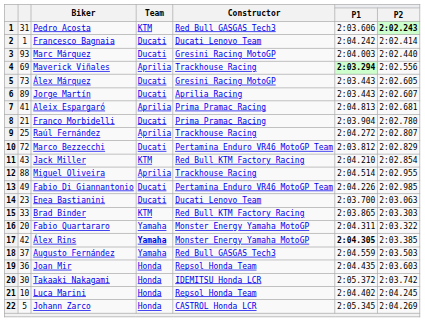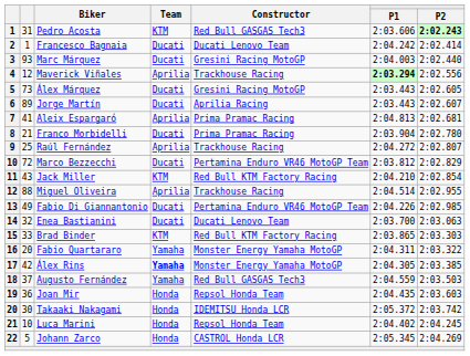 <table class="wikitable sortable" style="font-size: 85%;">
 <tr>
 <th rowspan="2"></th>
 <th rowspan="2"></th>
 <th rowspan="2">Biker</th>
 <th rowspan="2">Team</th>
 <th rowspan="2">Constructor</th>
 <th colspan="3" style="background:#eaecf0; text-align:center;"></th>
 </tr>
 <tr>
 <th scope="col">P1</th>
 <th scope="col">P2</th>
 </tr>
 <tr>
 <th scope="row">1</th>
 <td align="center">31</td>
 <td> <a href='#'>Pedro Acosta</a></td>
 <td><a href='#'>KTM</a></td>
 <td><a href='#'>Red Bull GASGAS Tech3</a></td>
 <td>2:03.606</td>
 <td style="background:#ccffcc;"><strong>2:02.243</strong></td>
 </tr>
 <tr>
 <th scope="row">2</th>
 <td align="center">1</td>
 <td> <a href='#'>Francesco Bagnaia</a></td>
 <td><a href='#'>Ducati</a></td>
 <td><a href='#'>Ducati Lenovo Team</a></td>
 <td>2:04.242</td>
 <td>2:02.414</td>
 </tr>
 <tr>
 <th scope="row">3</th>
 <td align="center">93</td>
 <td> <a href='#'>Marc Márquez</a></td>
 <td><a href='#'>Ducati</a></td>
 <td><a href='#'>Gresini Racing MotoGP</a></td>
 <td>2:04.003</td>
 <td>2:02.440</td>
 </tr>
 <tr>
 <th scope="row">4</th>
-<td align="center">69</td>
+<td align="center">12</td>
 <td> <a href='#'>Maverick Viñales</a></td>
 <td><a href='#'>Aprilia</a></td>
 <td><a href='#'>Trackhouse Racing</a></td>
 <td style="background:#ccffcc;"><strong>2:03.294</strong></td>
 <td>2:02.556</td>
 </tr>
 <tr>
 <th scope="row">5</th>
 <td align="center">73</td>
 <td> <a href='#'>Álex Márquez</a></td>
 <td><a href='#'>Ducati</a></td>
 <td><a href='#'>Gresini Racing MotoGP</a></td>
 <td>2:03.443</td>
 <td>2:02.605</td>
 </tr>
 <tr>
 <th scope="row">6</th>
 <td align="center">89</td>
 <td> <a href='#'>Jorge Martín</a></td>
 <td><a href='#'>Ducati</a></td>
 <td><a href='#'>Aprilia Racing</a></td>
 <td>2:03.443</td>
 <td>2:02.607</td>
 </tr>
 <tr>
 <th scope="row">7</th>
 <td align="center">41</td>
 <td> <a href='#'>Aleix Espargaró</a></td>
 <td><a href='#'>Aprilia</a></td>
 <td><a href='#'>Prima Pramac Racing</a></td>
 <td>2:04.813</td>
 <td>2:02.681</td>
 </tr>
 <tr>
 <th scope="row">8</th>
 <td align="center">21</td>
 <td> <a href='#'>Franco Morbidelli</a></td>
 <td><a href='#'>Ducati</a></td>
 <td><a href='#'>Prima Pramac Racing</a></td>
 <td>2:03.904</td>
 <td>2:02.780</td>
 </tr>
 <tr>
 <th scope="row">9</th>
 <td align="center">25</td>
 <td> <a href='#'>Raúl Fernández</a></td>
 <td><a href='#'>Aprilia</a></td>
 <td><a href='#'>Trackhouse Racing</a></td>
 <td>2:04.272</td>
 <td>2:02.807</td>
 </tr>
 <tr>
 <th scope="row">10</th>
 <td align="center">72</td>
 <td> <a href='#'>Marco Bezzecchi</a></td>
 <td><a href='#'>Ducati</a></td>
 <td><a href='#'>Pertamina Enduro VR46 MotoGP Team</a></td>
 <td>2:03.812</td>
 <td>2:02.829</td>
 </tr>
 <tr>
 <th scope="row">11</th>
 <td align="center">43</td>
 <td> <a href='#'>Jack Miller</a></td>
 <td><a href='#'>KTM</a></td>
 <td><a href='#'>Red Bull KTM Factory Racing</a></td>
 <td>2:04.210</td>
 <td>2:02.854</td>
 </tr>
 <tr>
 <th scope="row">12</th>
 <td align="center">88</td>
 <td> <a href='#'>Miguel Oliveira</a></td>
 <td><a href='#'>Aprilia</a></td>
 <td><a href='#'>Trackhouse Racing</a></td>
 <td>2:04.514</td>
 <td>2:02.955</td>
 </tr>
 <tr>
 <th scope="row">13</th>
 <td align="center">49</td>
 <td> <a href='#'>Fabio Di Giannantonio</a></td>
 <td><a href='#'>Ducati</a></td>
 <td><a href='#'>Pertamina Enduro VR46 MotoGP Team</a></td>
 <td>2:04.226</td>
 <td>2:02.985</td>
 </tr>
 <tr>
 <th scope="row">14</th>
-<td align="center">23</td>
+<td align="center">32</td>
 <td> <a href='#'>Enea Bastianini</a></td>
 <td><a href='#'>Ducati</a></td>
 <td><a href='#'>Ducati Lenovo Team</a></td>
 <td>2:03.700</td>
 <td>2:03.063</td>
 </tr>
 <tr>
 <th scope="row">15</th>
 <td align="center">33</td>
 <td> <a href='#'>Brad Binder</a></td>
 <td><a href='#'>KTM</a></td>
 <td><a href='#'>Red Bull KTM Factory Racing</a></td>
 <td>2:03.865</td>
 <td>2:03.303</td>
 </tr>
 <tr>
 <th scope="row">16</th>
 <td align="center">20</td>
 <td> <a href='#'>Fabio Quartararo</a></td>
 <td><a href='#'>Yamaha</a></td>
 <td><a href='#'>Monster Energy Yamaha MotoGP</a></td>
 <td>2:04.311</td>
 <td>2:03.322</td>
 </tr>
 <tr>
 <th scope="row">17</th>
 <td align="center">42</td>
 <td> <a href='#'>Álex Rins</a></td>
 <td><strong><a href='#'>Yamaha</a></strong></td>
 <td><a href='#'>Monster Energy Yamaha MotoGP</a></td>
-<td><strong>2:04.305</strong></td>
+<td>2:04.305</td>
 <td>2:03.385</td>
 </tr>
 <tr>
 <th scope="row">18</th>
 <td align="center">37</td>
 <td> <a href='#'>Augusto Fernández</a></td>
 <td><a href='#'>Yamaha</a></td>
 <td><a href='#'>Red Bull GASGAS Tech3</a></td>
 <td>2:04.559</td>
 <td>2:03.503</td>
 </tr>
 <tr>
 <th scope="row">19</th>
 <td align="center">36</td>
 <td> <a href='#'>Joan Mir</a></td>
 <td><a href='#'>Honda</a></td>
 <td><a href='#'>Repsol Honda Team</a></td>
 <td>2:04.435</td>
 <td>2:03.603</td>
 </tr>
 <tr>
 <th scope="row">20</th>
 <td align="center">30</td>
 <td> <a href='#'>Takaaki Nakagami</a></td>
 <td><a href='#'>Honda</a></td>
 <td><a href='#'>IDEMITSU Honda LCR</a></td>
 <td>2:05.372</td>
 <td>2:03.742</td>
 </tr>
 <tr>
 <th scope="row">21</th>
 <td align="center">10</td>
 <td> <a href='#'>Luca Marini</a></td>
 <td><a href='#'>Honda</a></td>
 <td><a href='#'>Repsol Honda Team</a></td>
 <td>2:04.402</td>
 <td>2:04.245</td>
 </tr>
 <tr>
 <th scope="row">22</th>
 <td align="center">5</td>
 <td> <a href='#'>Johann Zarco</a></td>
 <td><a href='#'>Honda</a></td>
 <td><a href='#'>CASTROL Honda LCR</a></td>
 <td>2:05.345</td>
 <td>2:04.269</td>
 </tr>
 <tr>
 <th colspan="7"></th>
 </tr>
 </table>
